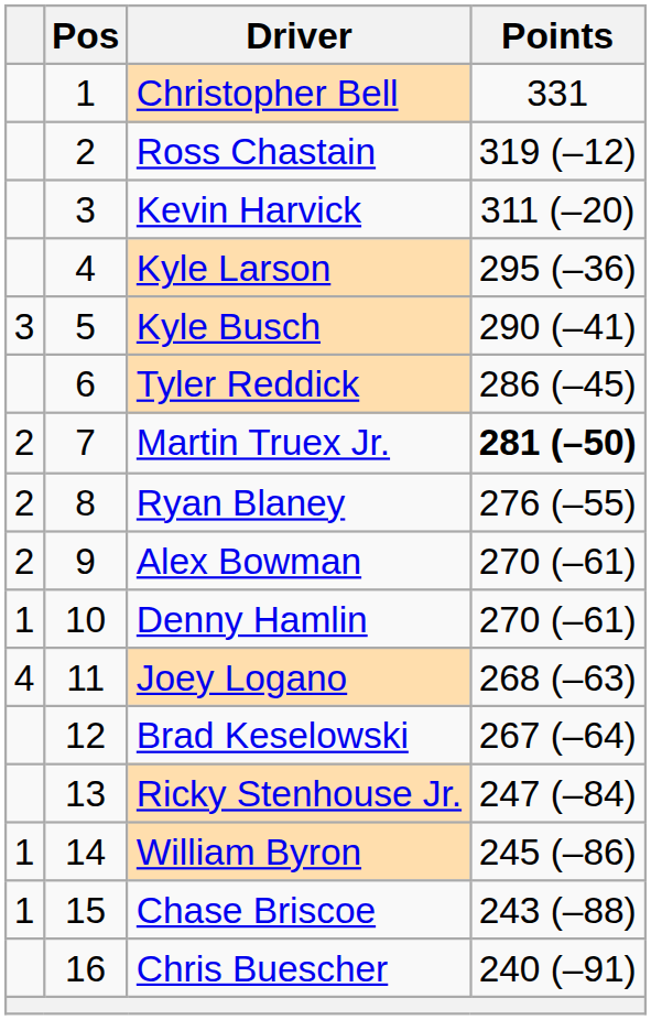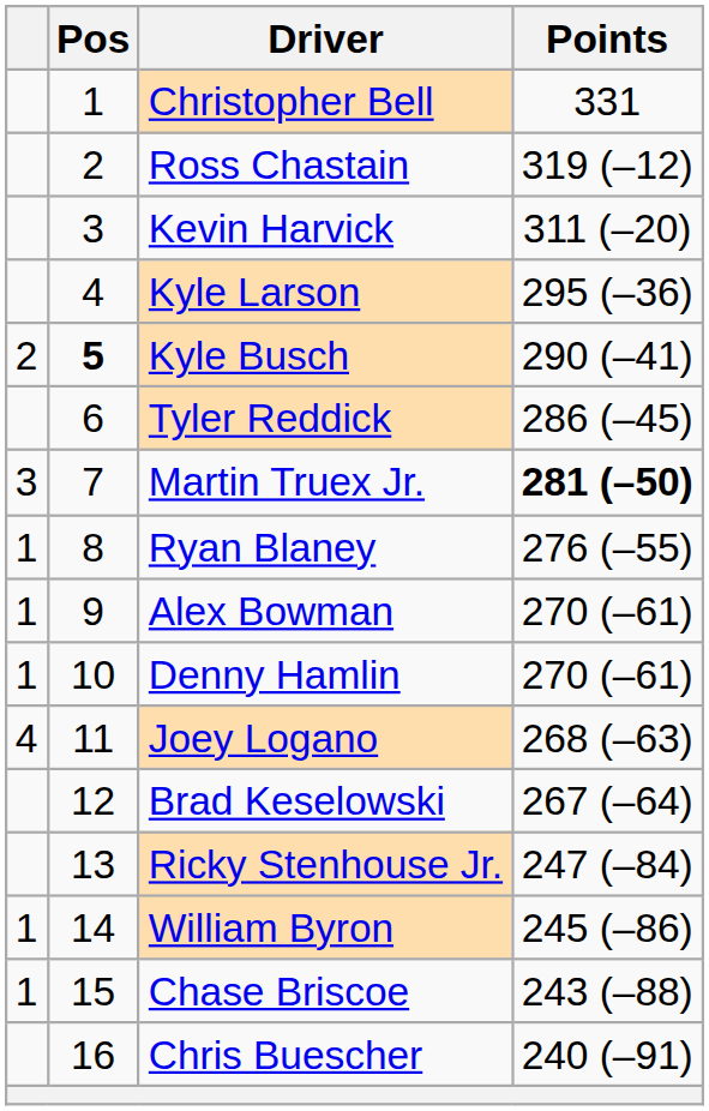 <table class="wikitable" style="font-size: 95%;">
 <tr>
 <th></th>
 <th>Pos</th>
 <th>Driver</th>
 <th>Points</th>
 </tr>
 <tr>
 <td align="left"></td>
 <td style="text-align:center;">1</td>
 <td style="background:#FFDEAD;"><a href='#'>Christopher Bell</a></td>
 <td style="text-align:center;">331</td>
 </tr>
 <tr>
 <td align="left"></td>
 <td style="text-align:center;">2</td>
 <td><a href='#'>Ross Chastain</a></td>
 <td style="text-align:center;">319 (–12)</td>
 </tr>
 <tr>
 <td align="left"></td>
 <td style="text-align:center;">3</td>
 <td><a href='#'>Kevin Harvick</a></td>
 <td style="text-align:center;">311 (–20)</td>
 </tr>
 <tr>
 <td align="left"></td>
 <td style="text-align:center;">4</td>
 <td style="background:#FFDEAD;"><a href='#'>Kyle Larson</a></td>
 <td style="text-align:center;">295 (–36)</td>
 </tr>
 <tr>
-<td align="left"> 3</td>
-<td style="text-align:center;">5</td>
+<td align="left"> 2</td>
+<td style="text-align:center;"><strong>5</strong></td>
 <td style="background:#FFDEAD;"><a href='#'>Kyle Busch</a></td>
 <td style="text-align:center;">290 (–41)</td>
 </tr>
 <tr>
 <td align="left"></td>
 <td style="text-align:center;">6</td>
 <td style="background:#FFDEAD;"><a href='#'>Tyler Reddick</a></td>
 <td style="text-align:center;">286 (–45)</td>
 </tr>
 <tr>
-<td align="left"> 2</td>
+<td align="left"> 3</td>
 <td style="text-align:center;">7</td>
 <td><a href='#'>Martin Truex Jr.</a></td>
 <td style="text-align:center;"><strong>281 (–50)</strong></td>
 </tr>
 <tr>
-<td align="left"> 2</td>
+<td align="left"> 1</td>
 <td style="text-align:center;">8</td>
 <td><a href='#'>Ryan Blaney</a></td>
 <td style="text-align:center;">276 (–55)</td>
 </tr>
 <tr>
-<td align="left"> 2</td>
+<td align="left"> 1</td>
 <td style="text-align:center;">9</td>
 <td><a href='#'>Alex Bowman</a></td>
 <td style="text-align:center;">270 (–61)</td>
 </tr>
 <tr>
 <td align="left"> 1</td>
 <td style="text-align:center;">10</td>
 <td><a href='#'>Denny Hamlin</a></td>
 <td style="text-align:center;">270 (–61)</td>
 </tr>
 <tr>
 <td align="left"> 4</td>
 <td style="text-align:center;">11</td>
 <td style="background:#FFDEAD;"><a href='#'>Joey Logano</a></td>
 <td style="text-align:center;">268 (–63)</td>
 </tr>
 <tr>
 <td align="left"></td>
 <td style="text-align:center;">12</td>
 <td><a href='#'>Brad Keselowski</a></td>
 <td style="text-align:center;">267 (–64)</td>
 </tr>
 <tr>
 <td align="left"></td>
 <td style="text-align:center;">13</td>
 <td style="background:#FFDEAD;"><a href='#'>Ricky Stenhouse Jr.</a></td>
 <td style="text-align:center;">247 (–84)</td>
 </tr>
 <tr>
 <td align="left"> 1</td>
 <td style="text-align:center;">14</td>
 <td style="background:#FFDEAD;"><a href='#'>William Byron</a></td>
 <td style="text-align:center;">245 (–86)</td>
 </tr>
 <tr>
 <td align="left"> 1</td>
 <td style="text-align:center;">15</td>
 <td><a href='#'>Chase Briscoe</a></td>
 <td style="text-align:center;">243 (–88)</td>
 </tr>
 <tr>
 <td align="left"></td>
 <td style="text-align:center;">16</td>
 <td><a href='#'>Chris Buescher</a></td>
 <td style="text-align:center;">240 (–91)</td>
 </tr>
 <tr class="sortbottom">
 <th colspan="9"></th>
 </tr>
 </table>
